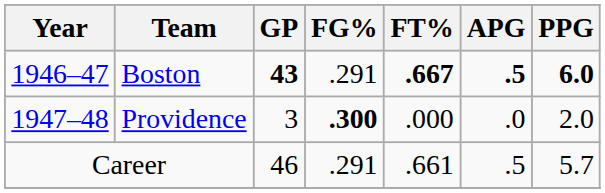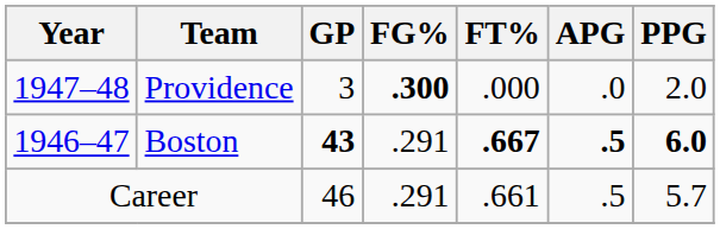 <table class="wikitable sortable" style="font-size:95%; text-align:right;">
 <tr>
 <th>Year</th>
 <th>Team</th>
 <th>GP</th>
 <th>FG%</th>
 <th>FT%</th>
 <th>APG</th>
 <th>PPG</th>
 </tr>
 <tr>
+<td style="text-align:left;"><a href='#'>1947–48</a></td>
+<td style="text-align:left;"><a href='#'>Providence</a></td>
+<td>3</td>
+<td><strong>.300</strong></td>
+<td>.000</td>
+<td>.0</td>
+<td>2.0</td>
+</tr>
+<tr>
 <td style="text-align:left;"><a href='#'>1946–47</a></td>
 <td style="text-align:left;"><a href='#'>Boston</a></td>
 <td><strong>43</strong></td>
 <td>.291</td>
 <td><strong>.667</strong></td>
 <td><strong>.5</strong></td>
 <td><strong>6.0</strong></td>
-</tr>
-<tr>
-<td style="text-align:left;"><a href='#'>1947–48</a></td>
-<td style="text-align:left;"><a href='#'>Providence</a></td>
-<td>3</td>
-<td><strong>.300</strong></td>
-<td>.000</td>
-<td>.0</td>
-<td>2.0</td>
 </tr>
 <tr>
 <td style="text-align:center;" colspan="2">Career</td>
 <td>46</td>
 <td>.291</td>
 <td>.661</td>
 <td>.5</td>
 <td>5.7</td>
 </tr>
 <tr>
 </tr>
 </table>
